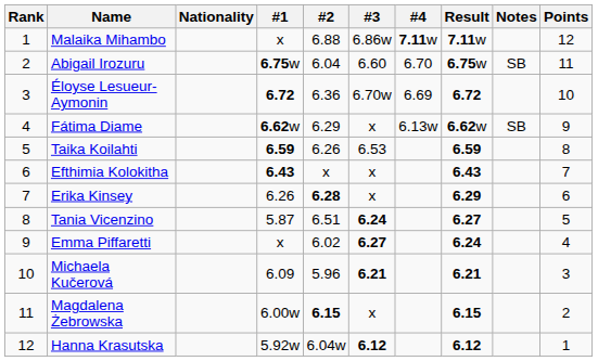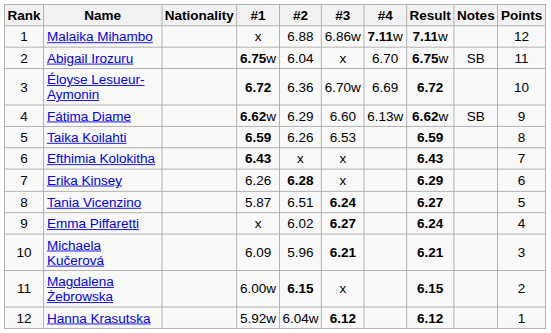 <table class="wikitable sortable" style="text-align:center; font-size:95%">
 <tr>
 <th>Rank</th>
 <th>Name</th>
 <th>Nationality</th>
 <th>#1</th>
 <th>#2</th>
 <th>#3</th>
 <th>#4</th>
 <th>Result</th>
 <th>Notes</th>
 <th>Points</th>
 </tr>
 <tr>
 <td>1</td>
 <td align=left><a href='#'>Malaika Mihambo</a></td>
 <td align=left></td>
 <td>x</td>
 <td>6.88</td>
 <td>6.86w</td>
 <td><strong>7.11</strong>w</td>
 <td><strong>7.11</strong>w</td>
 <td></td>
 <td>12</td>
 </tr>
 <tr>
 <td>2</td>
 <td align=left><a href='#'>Abigail Irozuru</a></td>
 <td align=left></td>
 <td><strong>6.75</strong>w</td>
 <td>6.04</td>
-<td>6.60</td>
+<td>x</td>
 <td>6.70</td>
 <td><strong>6.75</strong>w</td>
 <td>SB</td>
 <td>11</td>
 </tr>
 <tr>
 <td>3</td>
 <td align=left><a href='#'>Éloyse Lesueur-Aymonin</a></td>
 <td align=left></td>
 <td><strong>6.72</strong></td>
 <td>6.36</td>
 <td>6.70w</td>
 <td>6.69</td>
 <td><strong>6.72</strong></td>
 <td></td>
 <td>10</td>
 </tr>
 <tr>
 <td>4</td>
 <td align=left><a href='#'>Fátima Diame</a></td>
 <td align=left></td>
 <td><strong>6.62</strong>w</td>
 <td>6.29</td>
-<td>x</td>
+<td>6.60</td>
 <td>6.13w</td>
 <td><strong>6.62</strong>w</td>
 <td>SB</td>
 <td>9</td>
 </tr>
 <tr>
 <td>5</td>
 <td align=left><a href='#'>Taika Koilahti</a></td>
 <td align=left></td>
 <td><strong>6.59</strong></td>
 <td>6.26</td>
 <td>6.53</td>
 <td></td>
 <td><strong>6.59</strong></td>
 <td></td>
 <td>8</td>
 </tr>
 <tr>
 <td>6</td>
 <td align=left><a href='#'>Efthimia Kolokitha</a></td>
 <td align=left></td>
 <td><strong>6.43</strong></td>
 <td>x</td>
 <td>x</td>
 <td></td>
 <td><strong>6.43</strong></td>
 <td></td>
 <td>7</td>
 </tr>
 <tr>
 <td>7</td>
 <td align=left><a href='#'>Erika Kinsey</a></td>
 <td align=left></td>
 <td>6.26</td>
 <td><strong>6.28</strong></td>
 <td>x</td>
 <td></td>
 <td><strong>6.29</strong></td>
 <td></td>
 <td>6</td>
 </tr>
 <tr>
 <td>8</td>
 <td align=left><a href='#'>Tania Vicenzino</a></td>
 <td align=left></td>
 <td>5.87</td>
 <td>6.51</td>
 <td><strong>6.24</strong></td>
 <td></td>
 <td><strong>6.27</strong></td>
 <td></td>
 <td>5</td>
 </tr>
 <tr>
 <td>9</td>
 <td align=left><a href='#'>Emma Piffaretti</a></td>
 <td align=left></td>
 <td>x</td>
 <td>6.02</td>
 <td><strong>6.27</strong></td>
 <td></td>
 <td><strong>6.24</strong></td>
 <td></td>
 <td>4</td>
 </tr>
 <tr>
 <td>10</td>
 <td align=left><a href='#'>Michaela Kučerová</a></td>
 <td align=left></td>
 <td>6.09</td>
 <td>5.96</td>
 <td><strong>6.21</strong></td>
 <td></td>
 <td><strong>6.21</strong></td>
 <td></td>
 <td>3</td>
 </tr>
 <tr>
 <td>11</td>
 <td align=left><a href='#'>Magdalena Żebrowska</a></td>
 <td align=left></td>
 <td>6.00w</td>
 <td><strong>6.15</strong></td>
 <td>x</td>
 <td></td>
 <td><strong>6.15</strong></td>
 <td></td>
 <td>2</td>
 </tr>
 <tr>
 <td>12</td>
 <td align=left><a href='#'>Hanna Krasutska</a></td>
 <td align=left></td>
 <td>5.92w</td>
 <td>6.04w</td>
 <td><strong>6.12</strong></td>
 <td></td>
 <td><strong>6.12</strong></td>
 <td></td>
 <td>1</td>
 </tr>
 </table>
